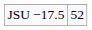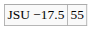 <table class="wikitable">
 <tr align="center">
 </tr>
 <tr align="center">
 <td>JSU −17.5</td>
-<td>52</td>
+<td>55</td>
 </tr>
 </table>
